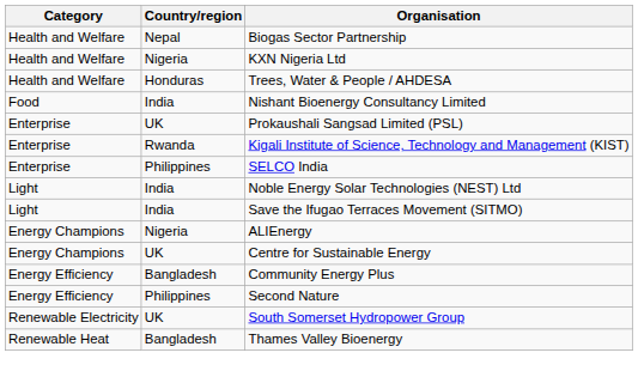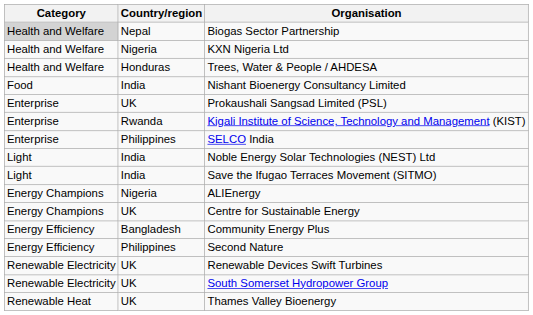 <table class="wikitable">
 <tr>
 <th>Category</th>
 <th>Country/region</th>
 <th>Organisation</th>
 </tr>
 <tr>
-<td>Health and Welfare</td>
+<td style="background: lightgrey;">Health and Welfare</td>
 <td>Nepal</td>
 <td>Biogas Sector Partnership</td>
 </tr>
 <tr>
 <td>Health and Welfare</td>
 <td>Nigeria</td>
 <td>KXN Nigeria Ltd</td>
 </tr>
 <tr>
 <td>Health and Welfare</td>
 <td>Honduras</td>
 <td>Trees, Water & People / AHDESA</td>
 </tr>
 <tr>
 <td>Food</td>
 <td>India</td>
 <td>Nishant Bioenergy Consultancy Limited</td>
 </tr>
 <tr>
 <td>Enterprise</td>
 <td>UK</td>
 <td>Prokaushali Sangsad Limited (PSL)</td>
 </tr>
 <tr>
 <td>Enterprise</td>
 <td>Rwanda</td>
 <td><a href='#'>Kigali Institute of Science, Technology and Management</a> (KIST)</td>
 </tr>
 <tr>
 <td>Enterprise</td>
 <td>Philippines</td>
 <td><a href='#'>SELCO</a> India</td>
 </tr>
 <tr>
 <td>Light</td>
 <td>India</td>
 <td>Noble Energy Solar Technologies (NEST) Ltd</td>
 </tr>
 <tr>
 <td>Light</td>
 <td>India</td>
 <td>Save the Ifugao Terraces Movement (SITMO)</td>
 </tr>
 <tr>
 <td>Energy Champions</td>
 <td>Nigeria</td>
 <td>ALIEnergy</td>
 </tr>
 <tr>
 <td>Energy Champions</td>
 <td>UK</td>
 <td>Centre for Sustainable Energy</td>
 </tr>
 <tr>
 <td>Energy Efficiency</td>
 <td>Bangladesh</td>
 <td>Community Energy Plus</td>
 </tr>
 <tr>
 <td>Energy Efficiency</td>
 <td>Philippines</td>
 <td>Second Nature</td>
 </tr>
 <tr>
 <td>Renewable Electricity</td>
 <td>UK</td>
+<td>Renewable Devices Swift Turbines</td>
+</tr>
+<tr>
+<td>Renewable Electricity</td>
+<td>UK</td>
 <td><a href='#'>South Somerset Hydropower Group</a></td>
 </tr>
 <tr>
 <td>Renewable Heat</td>
-<td>Bangladesh</td>
+<td>UK</td>
 <td>Thames Valley Bioenergy</td>
 </tr>
 </table>
